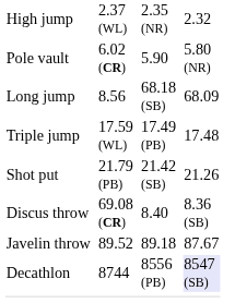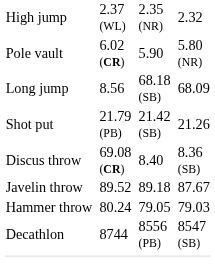 <table>
 <tr>
 <td>High jump<br></td>
 <td></td>
 <td>2.37<br><small>(WL)</small></td>
 <td></td>
 <td>2.35<br><small>(NR)</small></td>
 <td></td>
 <td>2.32</td>
 </tr>
 <tr>
 <td>Pole vault<br></td>
 <td></td>
 <td>6.02<br><small>(<strong>CR</strong>)</small></td>
 <td></td>
 <td>5.90</td>
 <td></td>
 <td>5.80<br><small>(NR)</small></td>
 </tr>
 <tr>
 <td>Long jump<br></td>
 <td></td>
 <td>8.56</td>
 <td></td>
 <td>68.18<br><small>(SB)</small></td>
 <td></td>
 <td>68.09</td>
 </tr>
 <tr>
-<td>Triple jump<br></td>
-<td></td>
-<td>17.59<br><small>(WL)</small></td>
-<td></td>
-<td>17.49<br><small>(PB)</small></td>
-<td></td>
-<td>17.48</td>
-</tr>
-<tr>
 <td>Shot put<br></td>
 <td></td>
 <td>21.79<br><small>(PB)</small></td>
 <td></td>
 <td>21.42<br><small>(SB)</small></td>
 <td></td>
 <td>21.26</td>
 </tr>
 <tr>
 <td>Discus throw<br></td>
 <td></td>
 <td>69.08<br><small>(<strong>CR</strong>)</small></td>
 <td></td>
 <td>8.40</td>
 <td></td>
 <td>8.36<br><small>(SB)</small></td>
 </tr>
 <tr>
 <td>Javelin throw<br></td>
 <td></td>
 <td>89.52</td>
 <td></td>
 <td>89.18</td>
 <td></td>
 <td>87.67</td>
 </tr>
 <tr>
+<td>Hammer throw<br></td>
+<td></td>
+<td>80.24</td>
+<td></td>
+<td>79.05</td>
+<td></td>
+<td>79.03</td>
+</tr>
+<tr>
 <td>Decathlon<br></td>
 <td></td>
 <td>8744</td>
 <td></td>
 <td>8556<br><small>(PB)</small></td>
 <td></td>
-<td style="background: lavender;">8547<br><small>(SB)</small></td>
+<td>8547<br><small>(SB)</small></td>
 </tr>
 <tr>
 </tr>
 <tr bgcolor= e8e8e8>
 <td colspan=7></td>
 </tr>
 </table>
